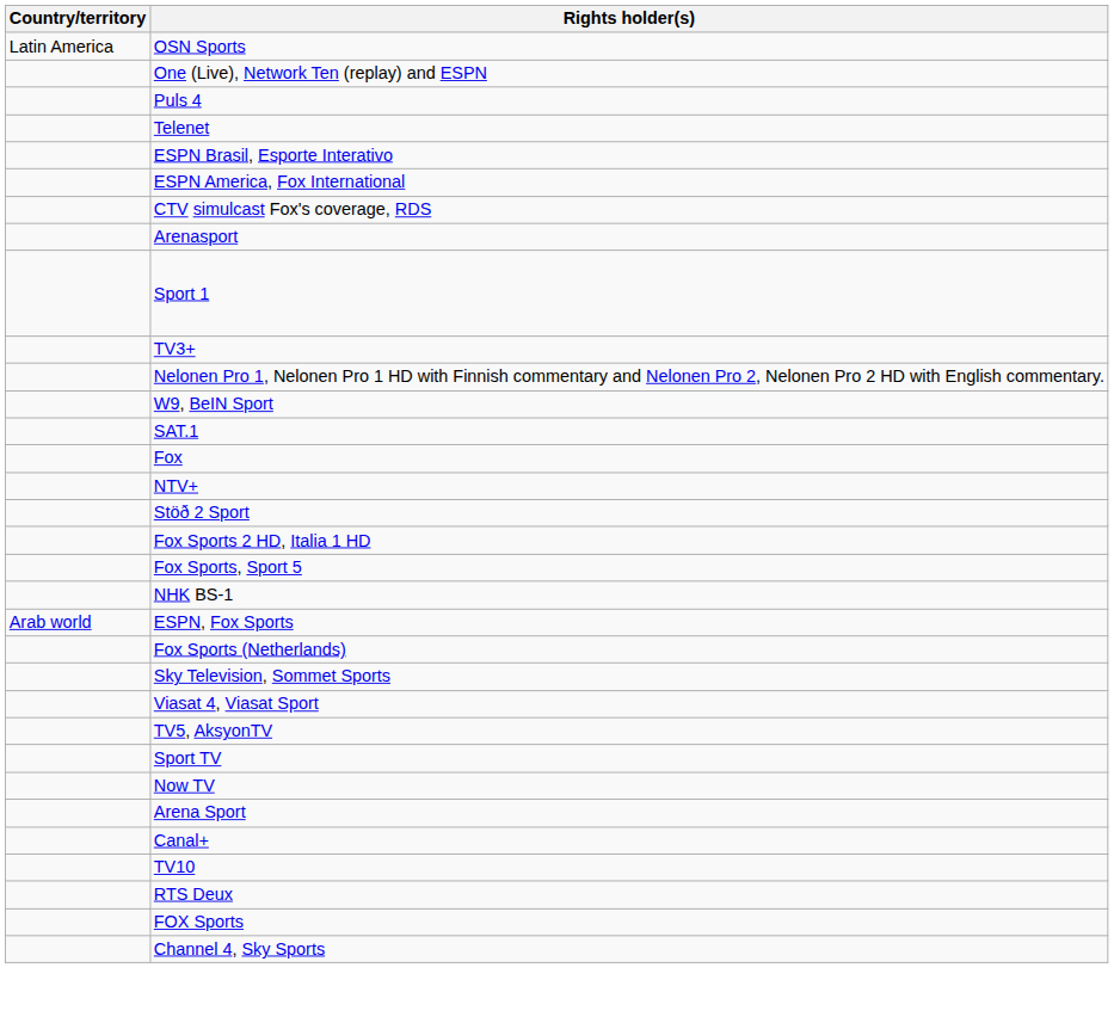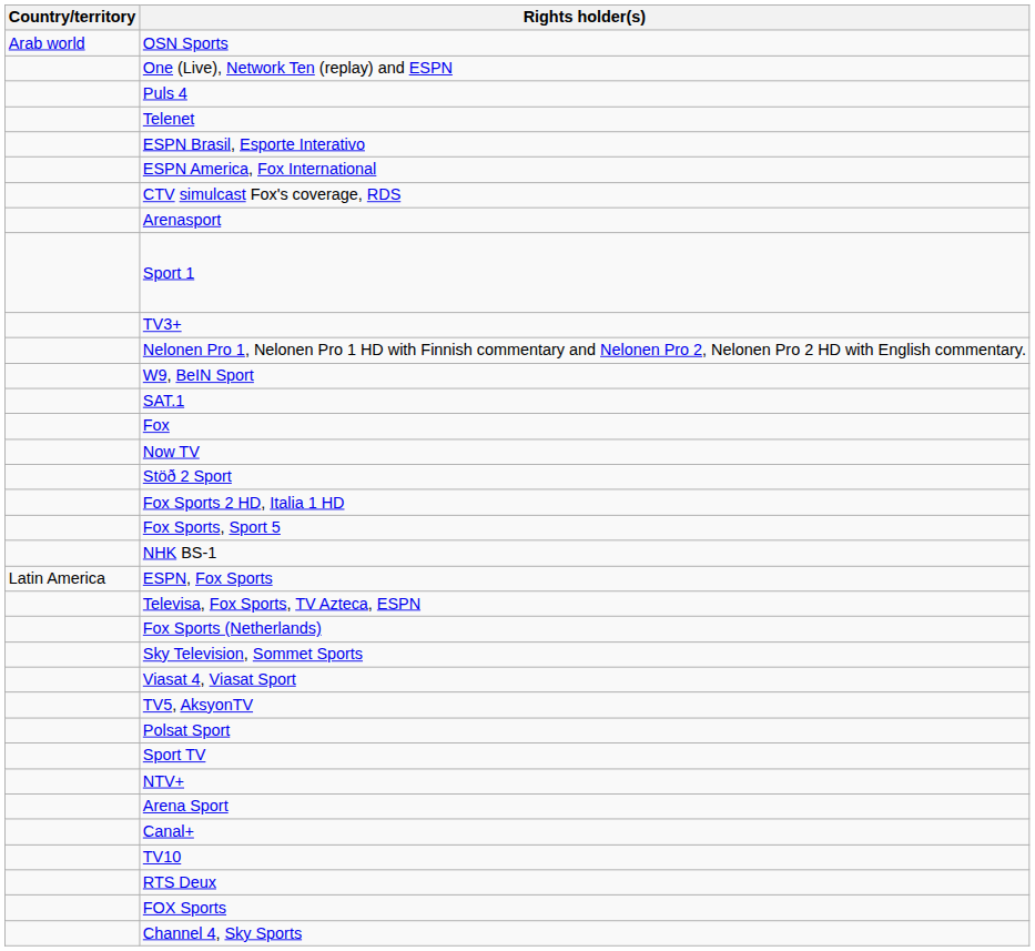 <table class="wikitable">
 <tr>
 <th>Country/territory</th>
 <th>Rights holder(s)</th>
 </tr>
 <tr>
-<td>Latin America</td>
+<td> <a href='#'>Arab world</a></td>
 <td><a href='#'>OSN Sports</a></td>
 </tr>
 <tr>
 <td></td>
 <td><a href='#'>One</a> (Live), <a href='#'>Network Ten</a> (replay) and <a href='#'>ESPN</a></td>
 </tr>
 <tr>
 <td></td>
 <td><a href='#'>Puls 4</a></td>
 </tr>
 <tr>
 <td></td>
 <td><a href='#'>Telenet</a></td>
 </tr>
 <tr>
 <td></td>
 <td><a href='#'>ESPN Brasil</a>, <a href='#'>Esporte Interativo</a></td>
 </tr>
 <tr>
 <td></td>
 <td><a href='#'>ESPN America</a>, <a href='#'>Fox International</a></td>
 </tr>
 <tr>
 <td></td>
 <td><a href='#'>CTV</a> <a href='#'>simulcast</a> Fox's coverage, <a href='#'>RDS</a></td>
 </tr>
 <tr>
 <td></td>
 <td><a href='#'>Arenasport</a></td>
 </tr>
 <tr>
 <td><br><br><br><br></td>
 <td><a href='#'>Sport 1</a></td>
 </tr>
 <tr>
 <td></td>
 <td><a href='#'>TV3+</a></td>
 </tr>
 <tr>
 <td></td>
 <td><a href='#'>Nelonen Pro 1</a>, Nelonen Pro 1 HD with Finnish commentary and <a href='#'>Nelonen Pro 2</a>, Nelonen Pro 2 HD with English commentary.</td>
 </tr>
 <tr>
 <td></td>
 <td><a href='#'>W9</a>, <a href='#'>BeIN Sport</a></td>
 </tr>
 <tr>
 <td></td>
 <td><a href='#'>SAT.1</a></td>
 </tr>
 <tr>
 <td></td>
 <td><a href='#'>Fox</a></td>
 </tr>
 <tr>
 <td></td>
-<td><a href='#'>NTV+</a></td>
+<td><a href='#'>Now TV</a></td>
 </tr>
 <tr>
 <td></td>
 <td><a href='#'>Stöð 2 Sport</a></td>
 </tr>
 <tr>
 <td></td>
 <td><a href='#'>Fox Sports 2 HD</a>, <a href='#'>Italia 1 HD</a></td>
 </tr>
 <tr>
 <td></td>
 <td><a href='#'>Fox Sports</a>, <a href='#'>Sport 5</a></td>
 </tr>
 <tr>
 <td></td>
 <td><a href='#'>NHK</a> BS-1</td>
 </tr>
 <tr>
-<td> <a href='#'>Arab world</a></td>
+<td>Latin America</td>
 <td><a href='#'>ESPN</a>, <a href='#'>Fox Sports</a></td>
+</tr>
+<tr>
+<td></td>
+<td><a href='#'>Televisa</a>, <a href='#'>Fox Sports</a>, <a href='#'>TV Azteca</a>, <a href='#'>ESPN</a></td>
 </tr>
 <tr>
 <td></td>
 <td><a href='#'>Fox Sports (Netherlands)</a></td>
 </tr>
 <tr>
 <td></td>
 <td><a href='#'>Sky Television</a>, <a href='#'>Sommet Sports</a></td>
 </tr>
 <tr>
 <td></td>
 <td><a href='#'>Viasat 4</a>, <a href='#'>Viasat Sport</a></td>
 </tr>
 <tr>
 <td></td>
 <td><a href='#'>TV5</a>, <a href='#'>AksyonTV</a></td>
 </tr>
 <tr>
 <td></td>
+<td><a href='#'>Polsat Sport</a></td>
+</tr>
+<tr>
+<td></td>
 <td><a href='#'>Sport TV</a></td>
 </tr>
 <tr>
 <td></td>
-<td><a href='#'>Now TV</a></td>
+<td><a href='#'>NTV+</a></td>
 </tr>
 <tr>
 <td></td>
 <td><a href='#'>Arena Sport</a></td>
 </tr>
 <tr>
 <td></td>
 <td><a href='#'>Canal+</a></td>
 </tr>
 <tr>
 <td></td>
 <td><a href='#'>TV10</a></td>
 </tr>
 <tr>
 <td></td>
 <td><a href='#'>RTS Deux</a></td>
 </tr>
 <tr>
 <td></td>
 <td><a href='#'>FOX Sports</a></td>
 </tr>
 <tr>
 <td><br></td>
 <td><a href='#'>Channel 4</a>, <a href='#'>Sky Sports</a></td>
 </tr>
 </table>
